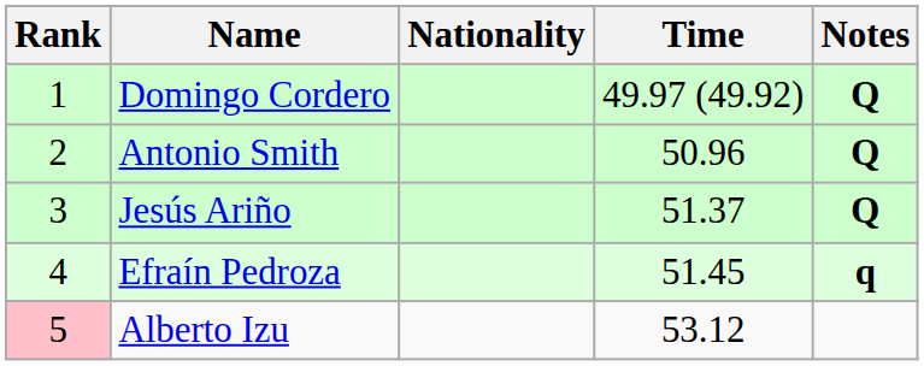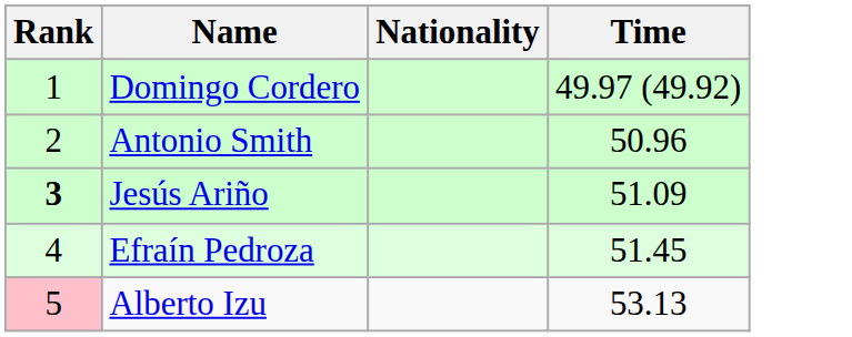 <table class="wikitable sortable" style="text-align:center">
 <tr>
 <th>Rank</th>
 <th>Name</th>
 <th>Nationality</th>
 <th>Time</th>
-<th>Notes</th>
 </tr>
 <tr bgcolor=ccffcc>
 <td align=center>1</td>
 <td align=left><a href='#'>Domingo Cordero</a></td>
 <td align=left></td>
 <td>49.97 (49.92)</td>
-<td><strong>Q</strong></td>
 </tr>
 <tr bgcolor=ccffcc>
 <td align=center>2</td>
 <td align=left><a href='#'>Antonio Smith</a></td>
 <td align=left></td>
 <td>50.96</td>
-<td><strong>Q</strong></td>
 </tr>
 <tr bgcolor=ccffcc>
-<td align=center>3</td>
+<td align=center><strong>3</strong></td>
 <td align=left><a href='#'>Jesús Ariño</a></td>
 <td align=left></td>
-<td>51.37</td>
-<td><strong>Q</strong></td>
+<td>51.09</td>
 </tr>
 <tr bgcolor=ddffdd>
 <td align=center>4</td>
 <td align=left><a href='#'>Efraín Pedroza</a></td>
 <td align=left></td>
 <td>51.45</td>
-<td><strong>q</strong></td>
 </tr>
 <tr>
 <td align=center style="background: pink;">5</td>
 <td align=left><a href='#'>Alberto Izu</a></td>
 <td align=left></td>
-<td>53.12</td>
-<td></td>
+<td>53.13</td>
 </tr>
 </table>
